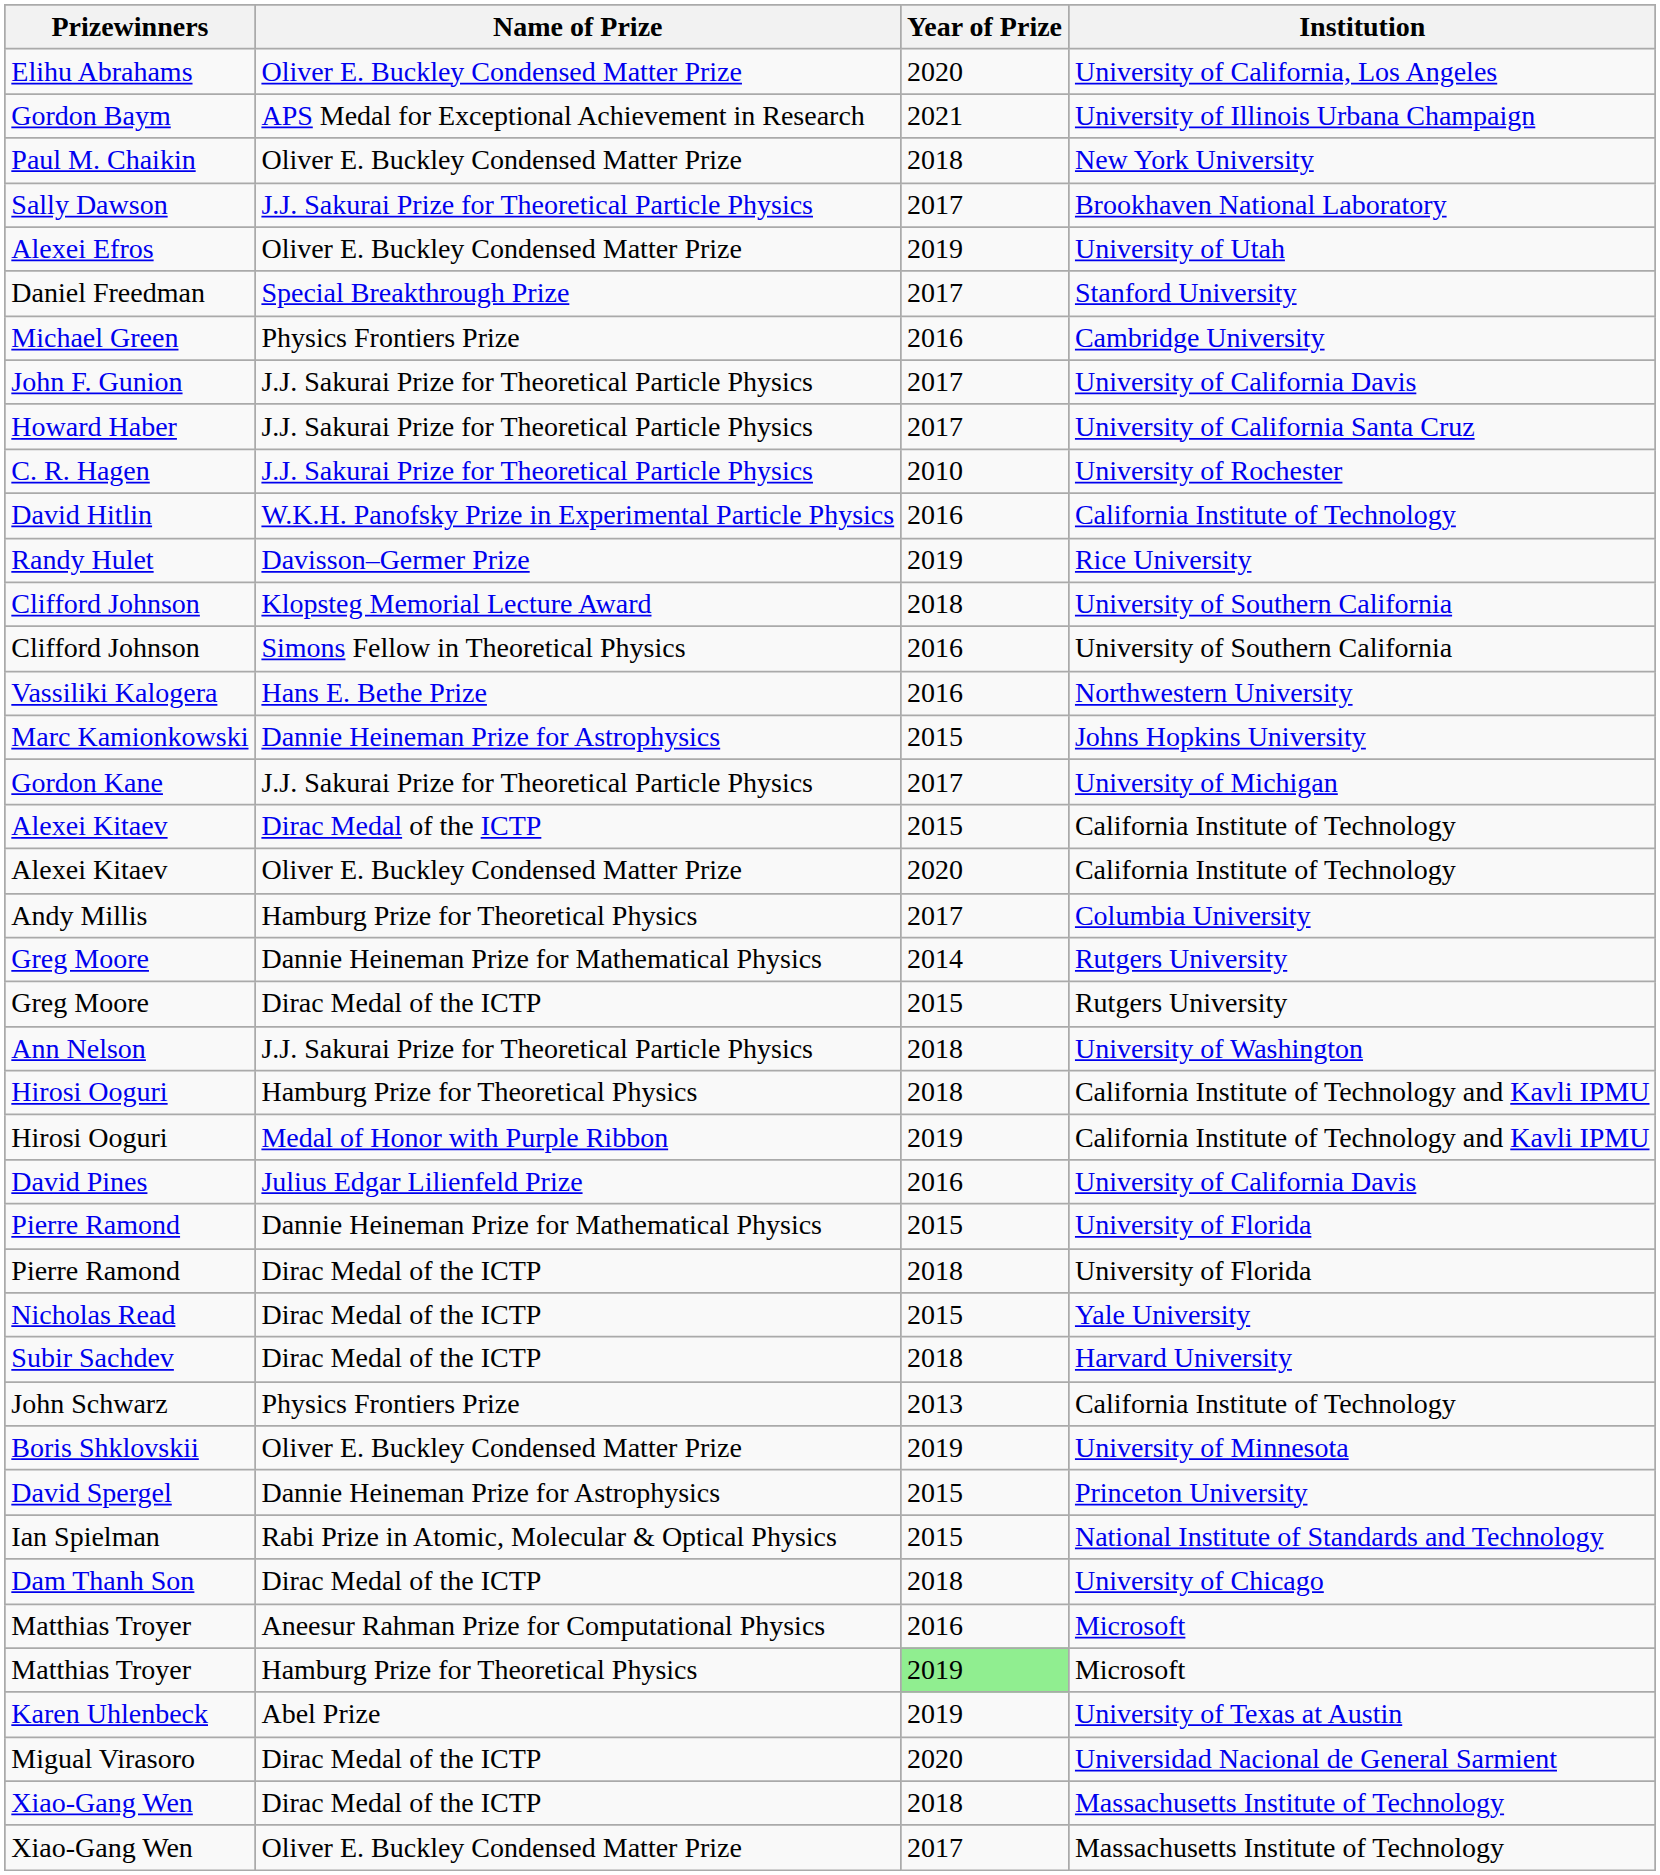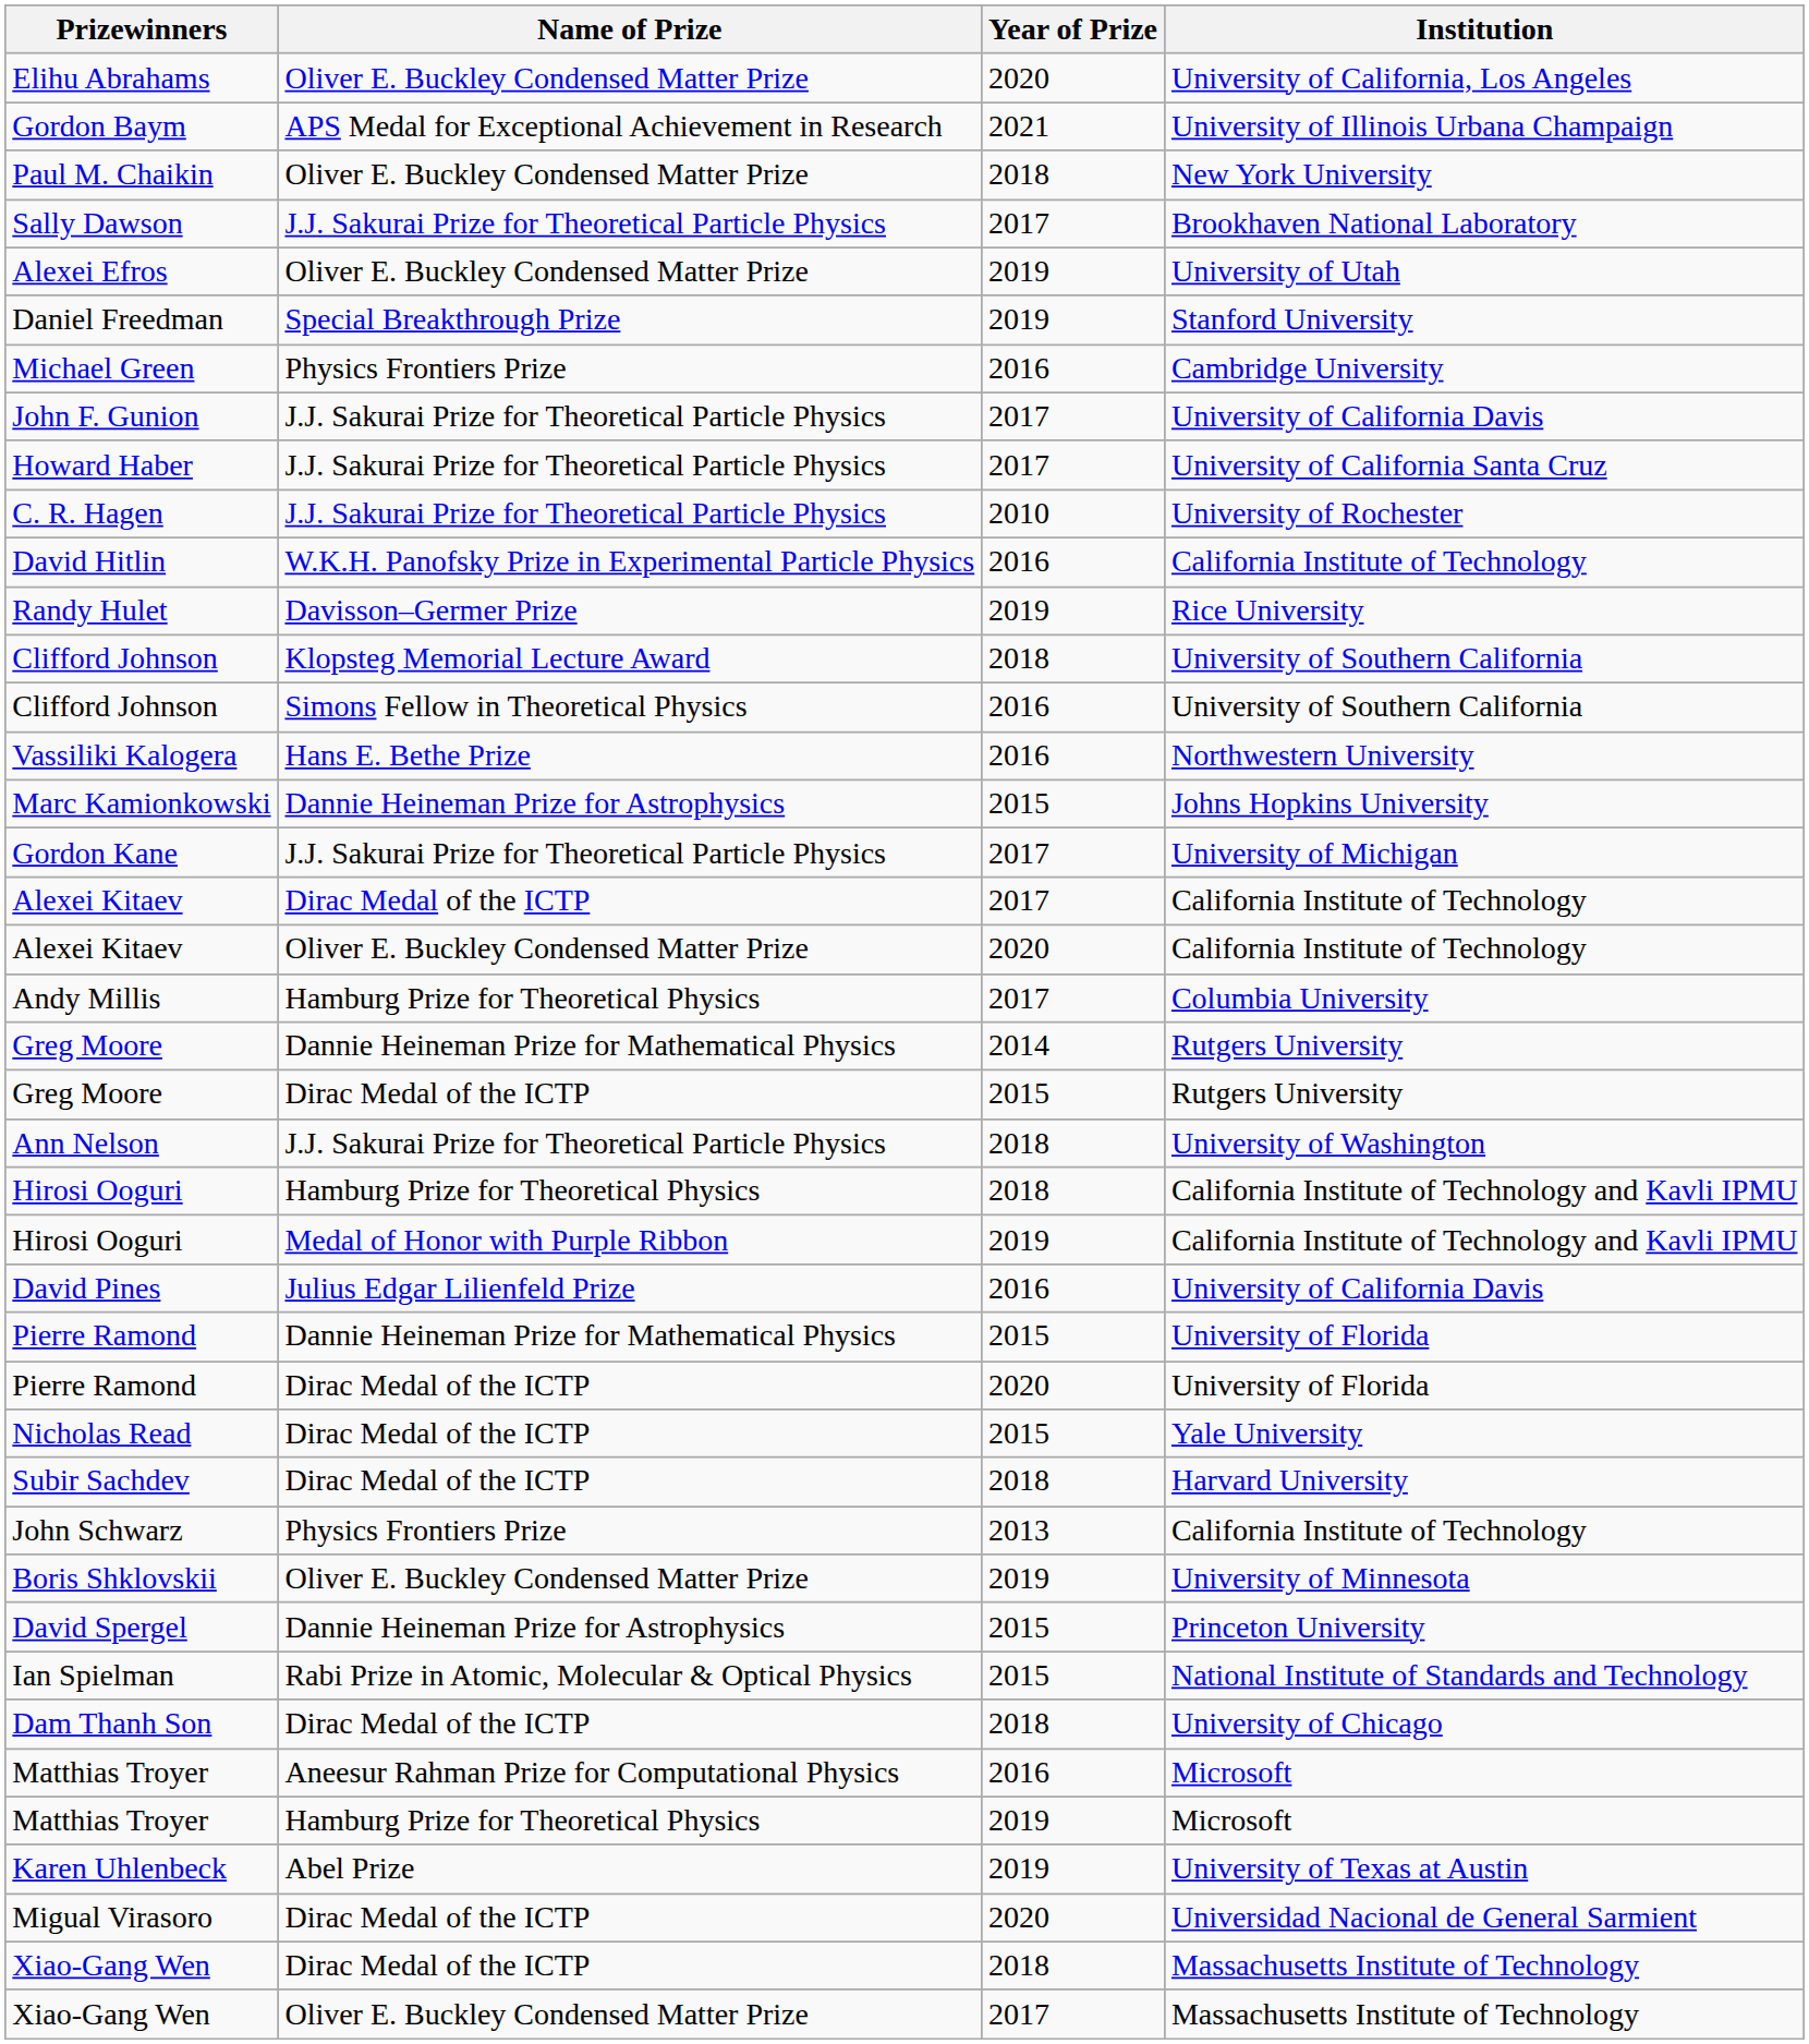 <table class="wikitable">
 <tr>
 <th>Prizewinners</th>
 <th>Name of Prize</th>
 <th>Year of Prize</th>
 <th>Institution</th>
 </tr>
 <tr>
 <td><a href='#'>Elihu Abrahams</a></td>
 <td><a href='#'>Oliver E. Buckley Condensed Matter Prize</a></td>
 <td>2020</td>
 <td><a href='#'>University of California, Los Angeles</a></td>
 </tr>
 <tr>
 <td><a href='#'>Gordon Baym</a></td>
 <td><a href='#'>APS</a> Medal for Exceptional Achievement in Research</td>
 <td>2021</td>
 <td><a href='#'>University of Illinois Urbana Champaign</a></td>
 </tr>
 <tr>
 <td><a href='#'>Paul M. Chaikin</a></td>
 <td>Oliver E. Buckley Condensed Matter Prize</td>
 <td>2018</td>
 <td><a href='#'>New York University</a></td>
 </tr>
 <tr>
 <td><a href='#'>Sally Dawson</a></td>
 <td><a href='#'>J.J. Sakurai Prize for Theoretical Particle Physics</a></td>
 <td>2017</td>
 <td><a href='#'>Brookhaven National Laboratory</a></td>
 </tr>
 <tr>
 <td><a href='#'>Alexei Efros</a></td>
 <td>Oliver E. Buckley Condensed Matter Prize</td>
 <td>2019</td>
 <td><a href='#'>University of Utah</a></td>
 </tr>
 <tr>
 <td>Daniel Freedman</td>
 <td><a href='#'>Special Breakthrough Prize</a></td>
-<td>2017</td>
+<td>2019</td>
 <td><a href='#'>Stanford University</a></td>
 </tr>
 <tr>
 <td><a href='#'>Michael Green</a></td>
 <td>Physics Frontiers Prize</td>
 <td>2016</td>
 <td><a href='#'>Cambridge University</a></td>
 </tr>
 <tr>
 <td><a href='#'>John F. Gunion</a></td>
 <td>J.J. Sakurai Prize for Theoretical Particle Physics</td>
 <td>2017</td>
 <td><a href='#'>University of California Davis</a></td>
 </tr>
 <tr>
 <td><a href='#'>Howard Haber</a></td>
 <td>J.J. Sakurai Prize for Theoretical Particle Physics</td>
 <td>2017</td>
 <td><a href='#'>University of California Santa Cruz</a></td>
 </tr>
 <tr>
 <td><a href='#'>C. R. Hagen</a></td>
 <td><a href='#'>J.J. Sakurai Prize for Theoretical Particle Physics</a></td>
 <td>2010</td>
 <td><a href='#'>University of Rochester</a></td>
 </tr>
 <tr>
 <td><a href='#'>David Hitlin</a></td>
 <td><a href='#'>W.K.H. Panofsky Prize in Experimental Particle Physics</a></td>
 <td>2016</td>
 <td><a href='#'>California Institute of Technology</a></td>
 </tr>
 <tr>
 <td><a href='#'>Randy Hulet</a></td>
 <td><a href='#'>Davisson–Germer Prize</a></td>
 <td>2019</td>
 <td><a href='#'>Rice University</a></td>
 </tr>
 <tr>
 <td><a href='#'>Clifford Johnson</a></td>
 <td><a href='#'>Klopsteg Memorial Lecture Award</a></td>
 <td>2018</td>
 <td><a href='#'>University of Southern California</a></td>
 </tr>
 <tr>
 <td>Clifford Johnson</td>
 <td><a href='#'>Simons</a> Fellow in Theoretical Physics</td>
 <td>2016</td>
 <td>University of Southern California</td>
 </tr>
 <tr>
 <td><a href='#'>Vassiliki Kalogera</a></td>
 <td><a href='#'>Hans E. Bethe Prize</a></td>
 <td>2016</td>
 <td><a href='#'>Northwestern University</a></td>
 </tr>
 <tr>
 <td><a href='#'>Marc Kamionkowski</a></td>
 <td><a href='#'>Dannie Heineman Prize for Astrophysics</a></td>
 <td>2015</td>
 <td><a href='#'>Johns Hopkins University</a></td>
 </tr>
 <tr>
 <td><a href='#'>Gordon Kane</a></td>
 <td>J.J. Sakurai Prize for Theoretical Particle Physics</td>
 <td>2017</td>
 <td><a href='#'>University of Michigan</a></td>
 </tr>
 <tr>
 <td><a href='#'>Alexei Kitaev</a></td>
 <td><a href='#'>Dirac Medal</a> of the <a href='#'>ICTP</a></td>
-<td>2015</td>
+<td>2017</td>
 <td>California Institute of Technology</td>
 </tr>
 <tr>
 <td>Alexei Kitaev</td>
 <td>Oliver E. Buckley Condensed Matter Prize</td>
 <td>2020</td>
 <td>California Institute of Technology</td>
 </tr>
 <tr>
 <td>Andy Millis</td>
 <td>Hamburg Prize for Theoretical Physics</td>
 <td>2017</td>
 <td><a href='#'>Columbia University</a></td>
 </tr>
 <tr>
 <td><a href='#'>Greg Moore</a></td>
 <td>Dannie Heineman Prize for Mathematical Physics</td>
 <td>2014</td>
 <td><a href='#'>Rutgers University</a></td>
 </tr>
 <tr>
 <td>Greg Moore</td>
 <td>Dirac Medal of the ICTP</td>
 <td>2015</td>
 <td>Rutgers University</td>
 </tr>
 <tr>
 <td><a href='#'>Ann Nelson</a></td>
 <td>J.J. Sakurai Prize for Theoretical Particle Physics</td>
 <td>2018</td>
 <td><a href='#'>University of Washington</a></td>
 </tr>
 <tr>
 <td><a href='#'>Hirosi Ooguri</a></td>
 <td>Hamburg Prize for Theoretical Physics</td>
 <td>2018</td>
 <td>California Institute of Technology and <a href='#'>Kavli IPMU</a></td>
 </tr>
 <tr>
 <td>Hirosi Ooguri</td>
 <td><a href='#'>Medal of Honor with Purple Ribbon</a></td>
 <td>2019</td>
 <td>California Institute of Technology and <a href='#'>Kavli IPMU</a></td>
 </tr>
 <tr>
 <td><a href='#'>David Pines</a></td>
 <td><a href='#'>Julius Edgar Lilienfeld Prize</a></td>
 <td>2016</td>
 <td><a href='#'>University of California Davis</a></td>
 </tr>
 <tr>
 <td><a href='#'>Pierre Ramond</a></td>
 <td>Dannie Heineman Prize for Mathematical Physics</td>
 <td>2015</td>
 <td><a href='#'>University of Florida</a></td>
 </tr>
 <tr>
 <td>Pierre Ramond</td>
 <td>Dirac Medal of the ICTP</td>
-<td>2018</td>
+<td>2020</td>
 <td>University of Florida</td>
 </tr>
 <tr>
 <td><a href='#'>Nicholas Read</a></td>
 <td>Dirac Medal of the ICTP</td>
 <td>2015</td>
 <td><a href='#'>Yale University</a></td>
 </tr>
 <tr>
 <td><a href='#'>Subir Sachdev</a></td>
 <td>Dirac Medal of the ICTP</td>
 <td>2018</td>
 <td><a href='#'>Harvard University</a></td>
 </tr>
 <tr>
 <td>John Schwarz</td>
 <td>Physics Frontiers Prize</td>
 <td>2013</td>
 <td>California Institute of Technology</td>
 </tr>
 <tr>
 <td><a href='#'>Boris Shklovskii</a></td>
 <td>Oliver E. Buckley Condensed Matter Prize</td>
 <td>2019</td>
 <td><a href='#'>University of Minnesota</a></td>
 </tr>
 <tr>
 <td><a href='#'>David Spergel</a></td>
 <td>Dannie Heineman Prize for Astrophysics</td>
 <td>2015</td>
 <td><a href='#'>Princeton University</a></td>
 </tr>
 <tr>
 <td>Ian Spielman</td>
 <td>Rabi Prize in Atomic, Molecular & Optical Physics</td>
 <td>2015</td>
 <td><a href='#'>National Institute of Standards and Technology</a></td>
 </tr>
 <tr>
 <td><a href='#'>Dam Thanh Son</a></td>
 <td>Dirac Medal of the ICTP</td>
 <td>2018</td>
 <td><a href='#'>University of Chicago</a></td>
 </tr>
 <tr>
 <td>Matthias Troyer</td>
 <td>Aneesur Rahman Prize for Computational Physics</td>
 <td>2016</td>
 <td><a href='#'>Microsoft</a></td>
 </tr>
 <tr>
 <td>Matthias Troyer</td>
 <td>Hamburg Prize for Theoretical Physics</td>
-<td style="background: lightgreen;">2019</td>
+<td>2019</td>
 <td>Microsoft</td>
 </tr>
 <tr>
 <td><a href='#'>Karen Uhlenbeck</a></td>
 <td>Abel Prize</td>
 <td>2019</td>
 <td><a href='#'>University of Texas at Austin</a></td>
 </tr>
 <tr>
 <td>Migual Virasoro</td>
 <td>Dirac Medal of the ICTP</td>
 <td>2020</td>
 <td><a href='#'>Universidad Nacional de General Sarmient</a></td>
 </tr>
 <tr>
 <td><a href='#'>Xiao-Gang Wen</a></td>
 <td>Dirac Medal of the ICTP</td>
 <td>2018</td>
 <td><a href='#'>Massachusetts Institute of Technology</a></td>
 </tr>
 <tr>
 <td>Xiao-Gang Wen</td>
 <td>Oliver E. Buckley Condensed Matter Prize</td>
 <td>2017</td>
 <td>Massachusetts Institute of Technology</td>
 </tr>
 </table>
